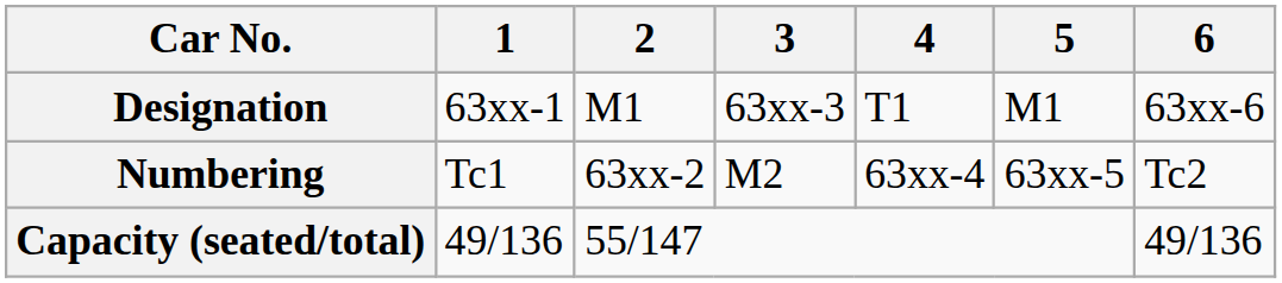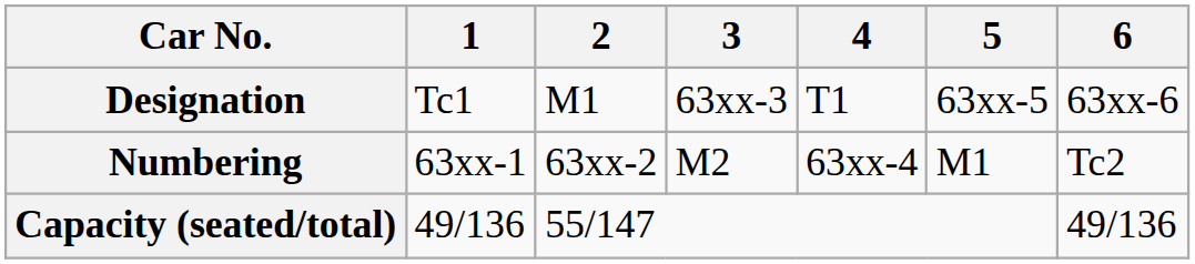 <table class="wikitable">
 <tr>
 <th>Car No.</th>
 <th>1</th>
 <th>2</th>
 <th>3</th>
 <th>4</th>
 <th>5</th>
 <th>6</th>
 </tr>
 <tr>
 <th>Designation</th>
-<td>63xx-1</td>
+<td>Tc1</td>
 <td>M1</td>
 <td>63xx-3</td>
 <td>T1</td>
-<td>M1</td>
+<td>63xx-5</td>
 <td>63xx-6</td>
 </tr>
 <tr>
 <th>Numbering</th>
-<td>Tc1</td>
+<td>63xx-1</td>
 <td>63xx-2</td>
 <td>M2</td>
 <td>63xx-4</td>
-<td>63xx-5</td>
+<td>M1</td>
 <td>Tc2</td>
 </tr>
 <tr>
 <th>Capacity (seated/total)</th>
 <td>49/136</td>
 <td colspan="4">55/147</td>
 <td>49/136</td>
 </tr>
 </table>
